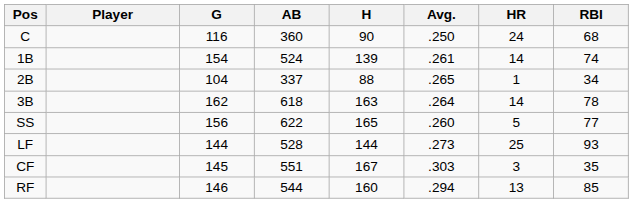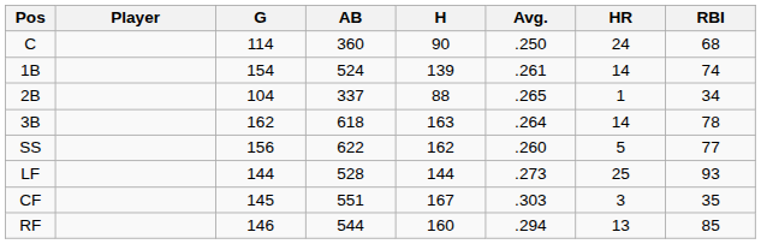 <table class="wikitable sortable">
 <tr>
 <th bgcolor="#DDDDFF" width="5%">Pos</th>
 <th bgcolor="#DDDDFF" width="16%">Player</th>
 <th bgcolor="#DDDDFF" width="9%">G</th>
 <th bgcolor="#DDDDFF" width="9%">AB</th>
 <th bgcolor="#DDDDFF" width="9%">H</th>
 <th bgcolor="#DDDDFF" width="9%">Avg.</th>
 <th bgcolor="#DDDDFF" width="9%">HR</th>
 <th bgcolor="#DDDDFF" width="9%">RBI</th>
 </tr>
 <tr align="center">
 <td>C</td>
 <td></td>
-<td>116</td>
+<td>114</td>
 <td>360</td>
 <td>90</td>
 <td>.250</td>
 <td>24</td>
 <td>68</td>
 </tr>
 <tr align="center">
 <td>1B</td>
 <td></td>
 <td>154</td>
 <td>524</td>
 <td>139</td>
 <td>.261</td>
 <td>14</td>
 <td>74</td>
 </tr>
 <tr align="center">
 <td>2B</td>
 <td></td>
 <td>104</td>
 <td>337</td>
 <td>88</td>
 <td>.265</td>
 <td>1</td>
 <td>34</td>
 </tr>
 <tr align="center">
 <td>3B</td>
 <td></td>
 <td>162</td>
 <td>618</td>
 <td>163</td>
 <td>.264</td>
 <td>14</td>
 <td>78</td>
 </tr>
 <tr align="center">
 <td>SS</td>
 <td></td>
 <td>156</td>
 <td>622</td>
-<td>165</td>
+<td>162</td>
 <td>.260</td>
 <td>5</td>
 <td>77</td>
 </tr>
 <tr align="center">
 <td>LF</td>
 <td></td>
 <td>144</td>
 <td>528</td>
 <td>144</td>
 <td>.273</td>
 <td>25</td>
 <td>93</td>
 </tr>
 <tr align="center">
 <td>CF</td>
 <td></td>
 <td>145</td>
 <td>551</td>
 <td>167</td>
 <td>.303</td>
 <td>3</td>
 <td>35</td>
 </tr>
 <tr align="center">
 <td>RF</td>
 <td></td>
 <td>146</td>
 <td>544</td>
 <td>160</td>
 <td>.294</td>
 <td>13</td>
 <td>85</td>
 </tr>
 </table>
